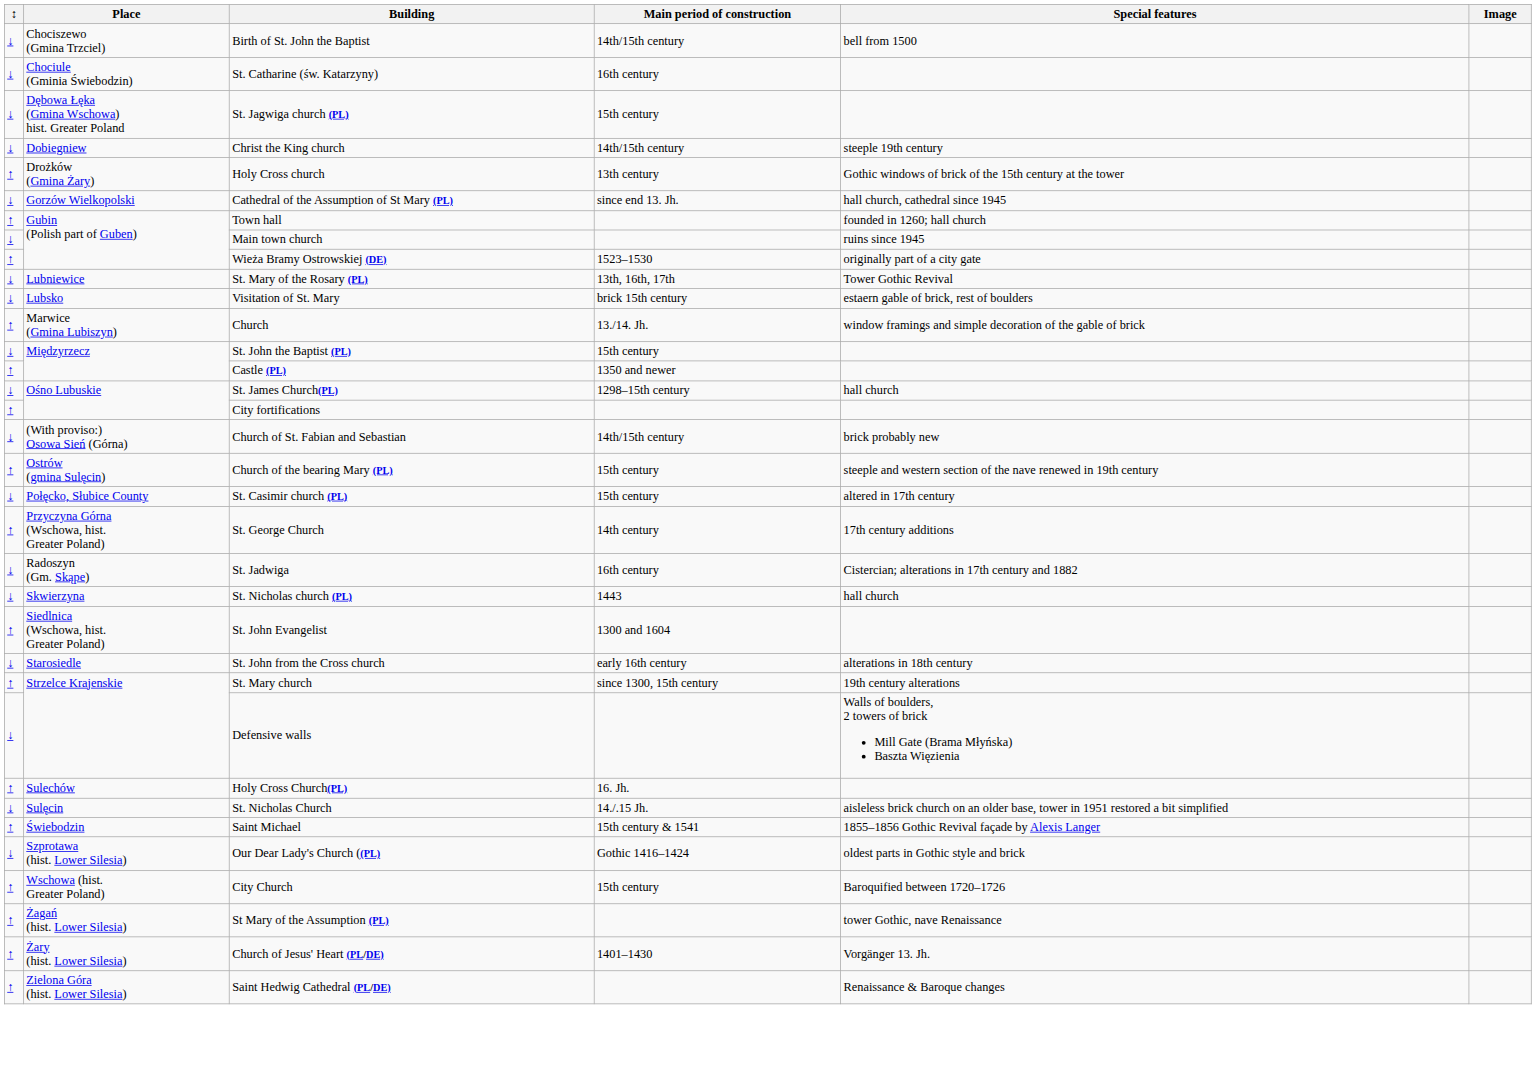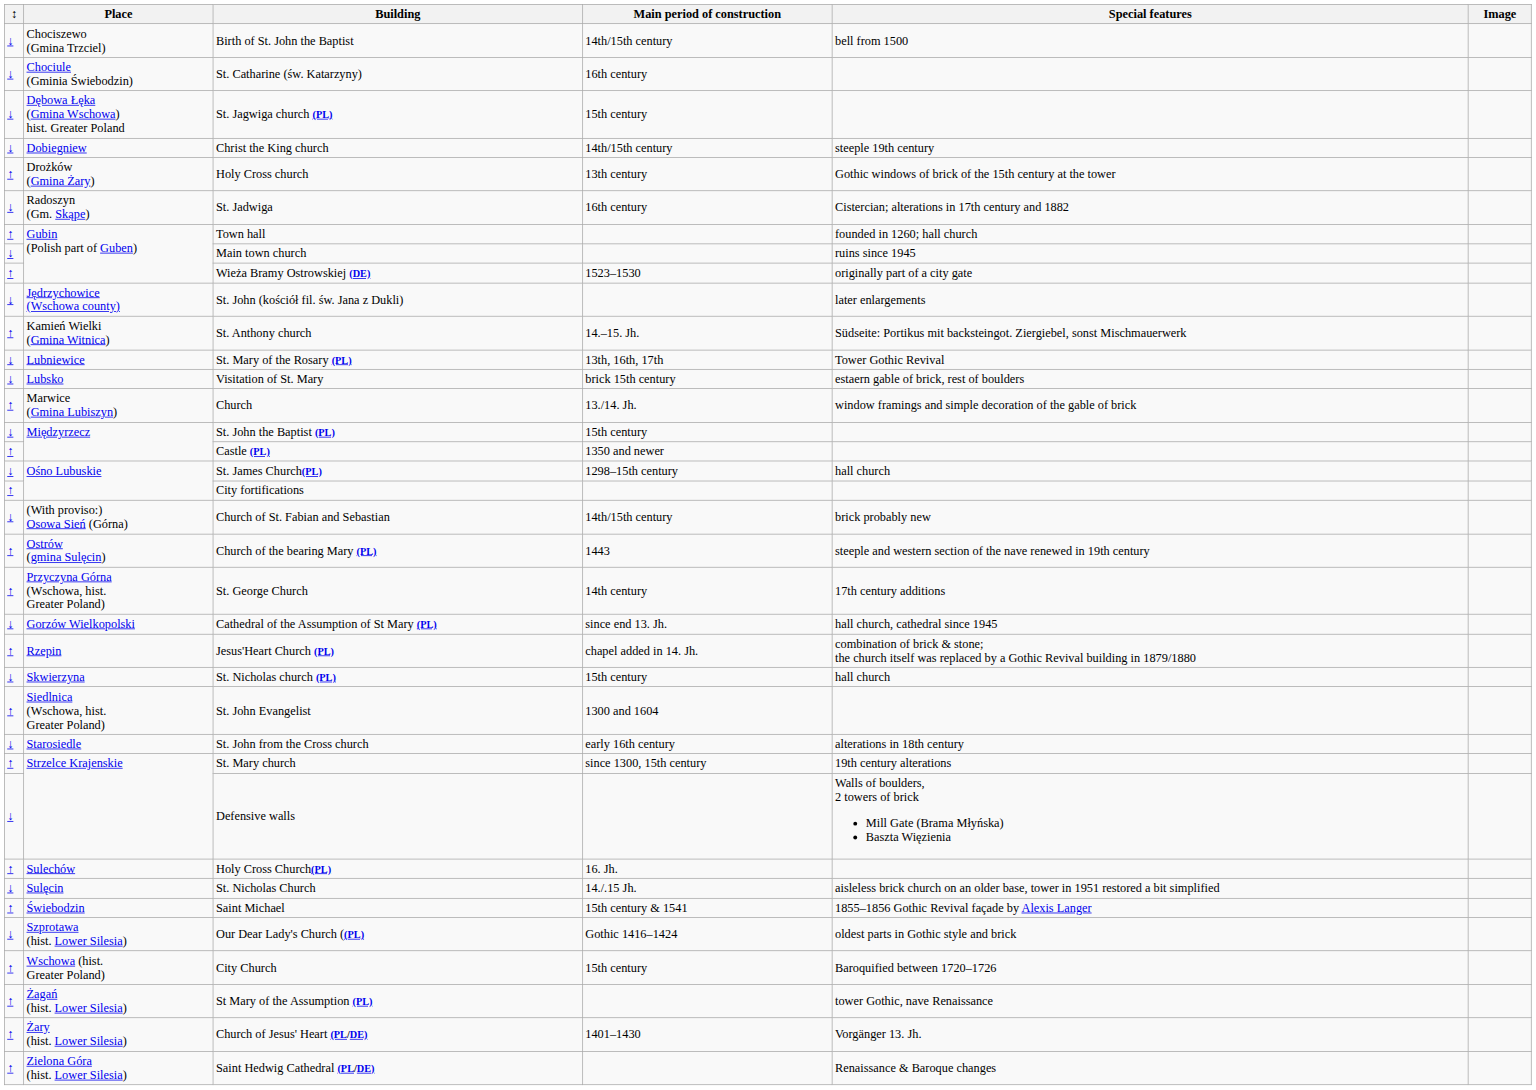 <table class="wikitable"  style="border:2px; width:100%;">
 <tr>
 <th>↕</th>
 <th>Place</th>
 <th>Building</th>
 <th>Main period of construction</th>
 <th>Special features</th>
 <th>Image</th>
 </tr>
 <tr>
 <td><a href='#'>↓</a></td>
 <td>Chociszewo<br>(Gmina Trzciel)</td>
 <td>Birth of St. John the Baptist</td>
 <td>14th/15th century</td>
 <td>bell from 1500</td>
 <td></td>
 </tr>
 <tr>
 <td><a href='#'>↓</a></td>
 <td><a href='#'>Chociule</a><br>(Gminia Świebodzin)</td>
 <td>St. Catharine (św. Katarzyny)</td>
 <td>16th century</td>
 <td></td>
 <td></td>
 </tr>
 <tr>
 <td><a href='#'>↓</a></td>
 <td><a href='#'>Dębowa Łęka</a><br>(<a href='#'>Gmina Wschowa</a>)<br>hist. Greater Poland</td>
 <td>St. Jagwiga church <a href='#'><small><strong>(PL)</strong></small></a></td>
 <td>15th century</td>
 <td></td>
 <td></td>
 </tr>
 <tr>
 <td><a href='#'>↓</a></td>
 <td><a href='#'>Dobiegniew</a></td>
 <td>Christ the King church</td>
 <td>14th/15th century</td>
 <td>steeple 19th century</td>
 <td></td>
 </tr>
 <tr>
 <td><a href='#'>↑</a></td>
 <td>Drożków<br>(<a href='#'>Gmina Żary</a>)</td>
 <td>Holy Cross church</td>
 <td>13th century</td>
 <td>Gothic windows of brick of the 15th century at the tower</td>
 <td></td>
 </tr>
 <tr>
 <td><a href='#'>↓</a></td>
-<td><a href='#'>Gorzów Wielkopolski</a></td>
-<td>Cathedral of the Assumption of St Mary <a href='#'><small><strong>(PL)</strong></small></a></td>
-<td>since end 13. Jh.</td>
-<td>hall church, cathedral since 1945</td>
+<td>Radoszyn<br>(Gm. <a href='#'>Skąpe</a>)</td>
+<td>St. Jadwiga</td>
+<td>16th century</td>
+<td>Cistercian; alterations in 17th century and 1882</td>
 <td></td>
 </tr>
 <tr>
 <td><a href='#'>↑</a></td>
 <td rowspan=3 valign=top><a href='#'>Gubin</a><br>(Polish part of <a href='#'>Guben</a>)</td>
 <td>Town hall</td>
 <td></td>
 <td>founded in 1260; hall church</td>
 <td></td>
 </tr>
 <tr>
 <td><a href='#'>↓</a></td>
 <td>Main town church</td>
 <td></td>
 <td>ruins since 1945</td>
 <td></td>
 </tr>
 <tr>
 <td><a href='#'>↑</a></td>
 <td>Wieża Bramy Ostrowskiej <a href='#'><small><strong>(DE)</strong></small></a></td>
 <td>1523–1530</td>
 <td>originally part of a city gate</td>
+<td></td>
+</tr>
+<tr>
+<td><a href='#'>↓</a></td>
+<td><a href='#'>Jędrzychowice<br>(Wschowa county)</a></td>
+<td>St. John (kościół fil.  św. Jana z Dukli)</td>
+<td></td>
+<td>later enlargements</td>
+<td></td>
+</tr>
+<tr>
+<td><a href='#'>↑</a></td>
+<td>Kamień Wielki<br>(<a href='#'>Gmina Witnica</a>)</td>
+<td>St. Anthony church</td>
+<td>14.–15. Jh.</td>
+<td>Südseite: Portikus mit backsteingot. Ziergiebel, sonst Mischmauerwerk</td>
 <td></td>
 </tr>
 <tr>
 <td><a href='#'>↓</a></td>
 <td><a href='#'>Lubniewice</a></td>
 <td>St. Mary of the Rosary <a href='#'><small><strong>(PL)</strong></small></a></td>
 <td>13th, 16th, 17th</td>
 <td>Tower Gothic Revival</td>
 <td></td>
 </tr>
 <tr>
 <td><a href='#'>↓</a></td>
 <td><a href='#'>Lubsko</a></td>
 <td>Visitation of St. Mary</td>
 <td>brick 15th century</td>
 <td>estaern gable of brick, rest of boulders</td>
 <td></td>
 </tr>
 <tr>
 <td><a href='#'>↑</a></td>
 <td>Marwice<br>(<a href='#'>Gmina Lubiszyn</a>)</td>
 <td>Church</td>
 <td>13./14. Jh.</td>
 <td>window framings and simple decoration of the gable of brick</td>
 <td></td>
 </tr>
 <tr>
 <td><a href='#'>↓</a></td>
 <td rowspan="2" valign="top"><a href='#'>Międzyrzecz</a></td>
 <td>St. John the Baptist <a href='#'><small><strong>(PL)</strong></small></a></td>
 <td>15th century</td>
 <td></td>
 <td></td>
 </tr>
 <tr>
 <td><a href='#'>↑</a></td>
 <td>Castle <a href='#'><small><strong>(PL)</strong></small></a></td>
 <td>1350 and newer</td>
 <td></td>
 <td></td>
 </tr>
 <tr>
 <td><a href='#'>↓</a></td>
 <td rowspan=2 valign=top><a href='#'>Ośno Lubuskie</a></td>
 <td>St. James Church<a href='#'><small><strong>(PL)</strong></small></a></td>
 <td>1298–15th century</td>
 <td>hall church</td>
 <td></td>
 </tr>
 <tr>
 <td><a href='#'>↑</a></td>
 <td>City fortifications</td>
 <td></td>
 <td></td>
 <td></td>
 </tr>
 <tr>
 <td><a href='#'>↓</a></td>
 <td>(With proviso:)<br><a href='#'>Osowa Sień</a> (Górna)</td>
 <td>Church of St. Fabian and Sebastian</td>
 <td>14th/15th century</td>
 <td>brick probably new</td>
 <td></td>
 </tr>
 <tr>
 <td><a href='#'>↑</a></td>
 <td><a href='#'>Ostrów</a><br>(<a href='#'>gmina Sulęcin</a>)</td>
 <td>Church of the bearing Mary <a href='#'><small><strong>(PL)</strong></small></a></td>
-<td>15th century</td>
+<td>1443</td>
 <td>steeple and western section of the nave renewed in 19th century</td>
-<td></td>
-</tr>
-<tr>
-<td><a href='#'>↓</a></td>
-<td><a href='#'>Połęcko, Słubice County</a></td>
-<td>St. Casimir church <a href='#'><small><strong>(PL)</strong></small></a></td>
-<td>15th century</td>
-<td>altered in 17th century</td>
 <td></td>
 </tr>
 <tr>
 <td><a href='#'>↑</a></td>
 <td><a href='#'>Przyczyna Górna</a><br>(Wschowa, hist.<br>Greater Poland)</td>
 <td>St. George Church</td>
 <td>14th century</td>
 <td>17th century additions</td>
 <td></td>
 </tr>
 <tr>
 <td><a href='#'>↓</a></td>
-<td>Radoszyn<br>(Gm. <a href='#'>Skąpe</a>)</td>
-<td>St. Jadwiga</td>
-<td>16th century</td>
-<td>Cistercian; alterations in 17th century and 1882</td>
+<td><a href='#'>Gorzów Wielkopolski</a></td>
+<td>Cathedral of the Assumption of St Mary <a href='#'><small><strong>(PL)</strong></small></a></td>
+<td>since end 13. Jh.</td>
+<td>hall church, cathedral since 1945</td>
+<td></td>
+</tr>
+<tr>
+<td><a href='#'>↑</a></td>
+<td><a href='#'>Rzepin</a></td>
+<td>Jesus'Heart Church <a href='#'><small><strong>(PL)</strong></small></a></td>
+<td>chapel added in 14. Jh.</td>
+<td>combination of brick & stone;<br>the church itself was replaced by a Gothic Revival building in 1879/1880</td>
 <td></td>
 </tr>
 <tr>
 <td><a href='#'>↓</a></td>
 <td><a href='#'>Skwierzyna</a></td>
 <td>St. Nicholas church <a href='#'><small><strong>(PL)</strong></small></a></td>
-<td>1443</td>
+<td>15th century</td>
 <td>hall church</td>
 <td></td>
 </tr>
 <tr>
 <td><a href='#'>↑</a></td>
 <td><a href='#'>Siedlnica</a><br>(Wschowa, hist.<br>Greater Poland)</td>
 <td>St. John Evangelist</td>
 <td>1300 and 1604</td>
 <td></td>
 <td></td>
 </tr>
 <tr>
 <td><a href='#'>↓</a></td>
 <td><a href='#'>Starosiedle</a></td>
 <td>St. John from the Cross church</td>
 <td>early 16th century</td>
 <td>alterations in 18th century</td>
 <td></td>
 </tr>
 <tr>
 <td><a href='#'>↑</a></td>
 <td rowspan="2" valign="top"><a href='#'>Strzelce Krajenskie</a></td>
 <td>St. Mary church</td>
 <td>since 1300, 15th century</td>
 <td>19th century alterations</td>
 <td></td>
 </tr>
 <tr>
 <td><a href='#'>↓</a></td>
 <td>Defensive walls</td>
 <td></td>
 <td>Walls of boulders, <br>2 towers of brick<br><ul><li>Mill Gate (Brama Młyńska)</li><li>Baszta Więzienia</li></ul></td>
 <td></td>
 </tr>
 <tr>
 <td><a href='#'>↑</a></td>
 <td><a href='#'>Sulechów</a></td>
 <td>Holy Cross Church<a href='#'><small><strong>(PL)</strong></small></a></td>
 <td>16. Jh.</td>
 <td></td>
 <td></td>
 </tr>
 <tr>
 <td><a href='#'>↓</a></td>
 <td><a href='#'>Sulęcin</a></td>
 <td>St. Nicholas Church</td>
 <td>14./.15 Jh.</td>
 <td>aisleless brick church on an older base, tower in 1951 restored a bit simplified</td>
 <td></td>
 </tr>
 <tr>
 <td><a href='#'>↑</a></td>
 <td><a href='#'>Świebodzin</a></td>
 <td>Saint Michael</td>
 <td>15th century & 1541</td>
 <td>1855–1856 Gothic Revival façade by <a href='#'>Alexis Langer</a></td>
 <td></td>
 </tr>
 <tr>
 <td><a href='#'>↓</a></td>
 <td><a href='#'>Szprotawa</a><br>(hist. <a href='#'>Lower Silesia</a>)</td>
 <td>Our Dear Lady's Church (<a href='#'><small><strong>(PL)</strong></small></a></td>
 <td>Gothic 1416–1424</td>
 <td>oldest parts in Gothic style and brick</td>
 <td></td>
 </tr>
 <tr>
 <td><a href='#'>↑</a></td>
 <td><a href='#'>Wschowa</a> (hist.<br>Greater Poland)</td>
 <td>City Church</td>
 <td>15th century</td>
 <td>Baroquified between 1720–1726</td>
 <td></td>
 </tr>
 <tr>
 <td><a href='#'>↑</a></td>
 <td><a href='#'>Żagań</a><br>(hist. <a href='#'>Lower Silesia</a>)</td>
 <td>St Mary of the Assumption <a href='#'><small><strong>(PL)</strong></small></a></td>
 <td></td>
 <td>tower Gothic, nave Renaissance</td>
 <td></td>
 </tr>
 <tr>
 <td><a href='#'>↑</a></td>
 <td><a href='#'>Żary</a><br>(hist. <a href='#'>Lower Silesia</a>)</td>
 <td>Church of Jesus' Heart <small><strong><a href='#'>(PL</a>/<a href='#'>DE)</a></strong></small></td>
 <td>1401–1430</td>
 <td>Vorgänger 13. Jh.</td>
 <td></td>
 </tr>
 <tr>
 <td><a href='#'>↑</a></td>
 <td><a href='#'>Zielona Góra</a><br>(hist. <a href='#'>Lower Silesia</a>)</td>
 <td>Saint Hedwig Cathedral <small><strong><a href='#'>(PL</a>/<a href='#'>DE)</a></strong></small></td>
 <td></td>
 <td>Renaissance & Baroque changes</td>
 <td></td>
 </tr>
 <tr>
 </tr>
 </table>
